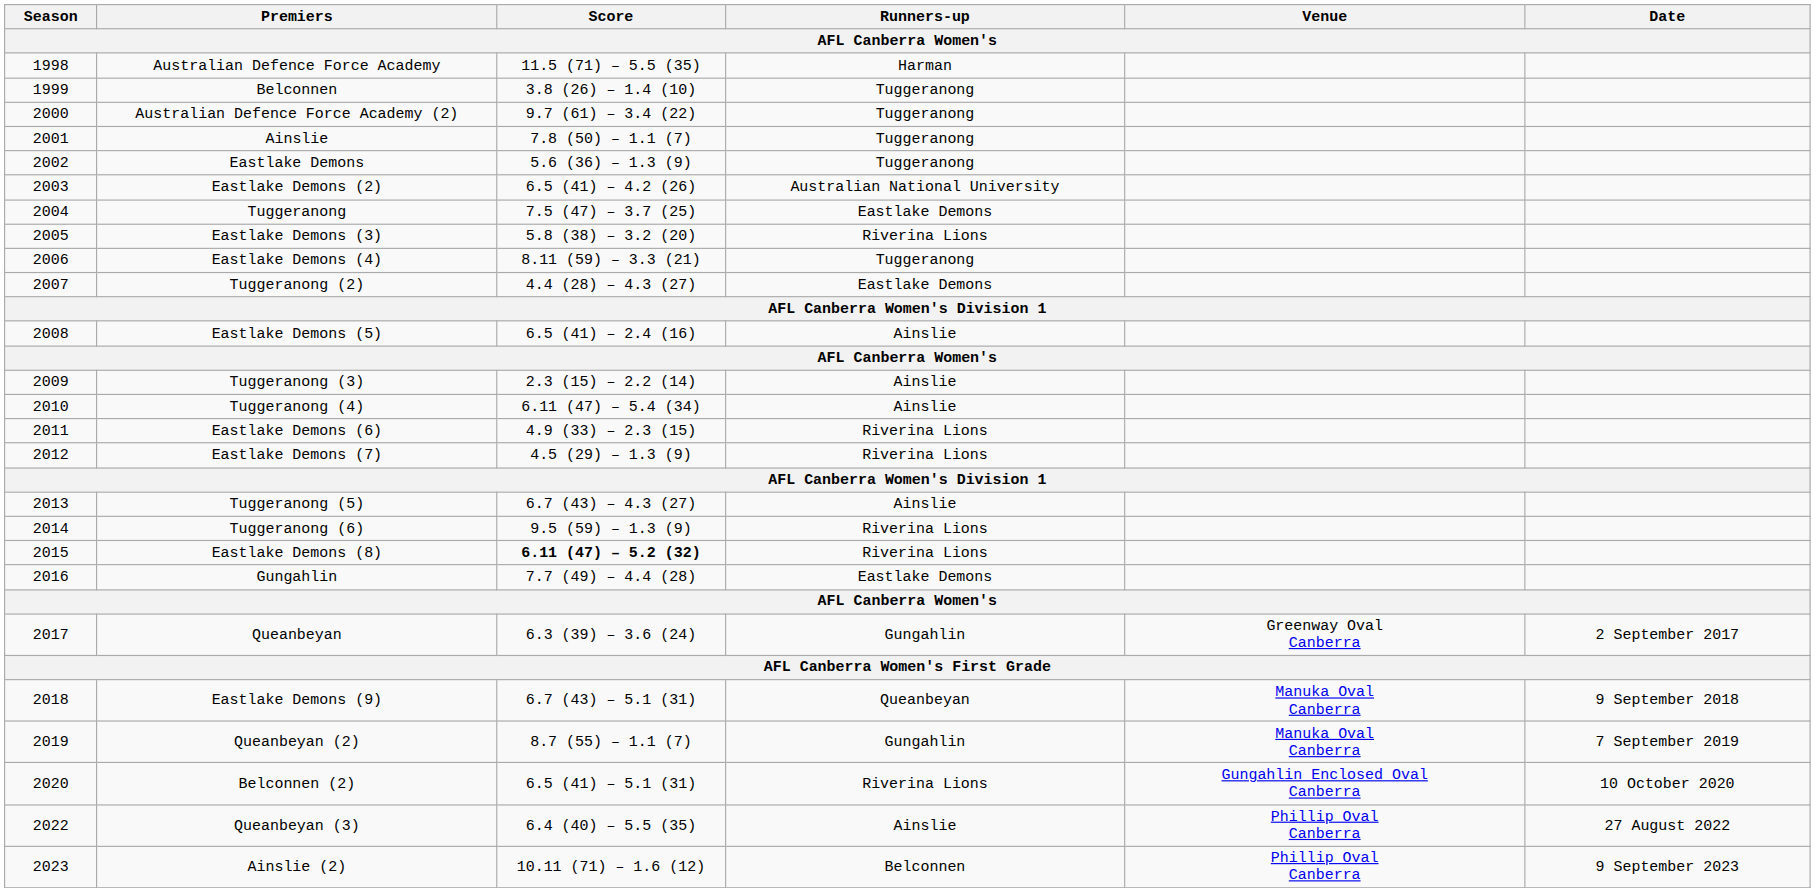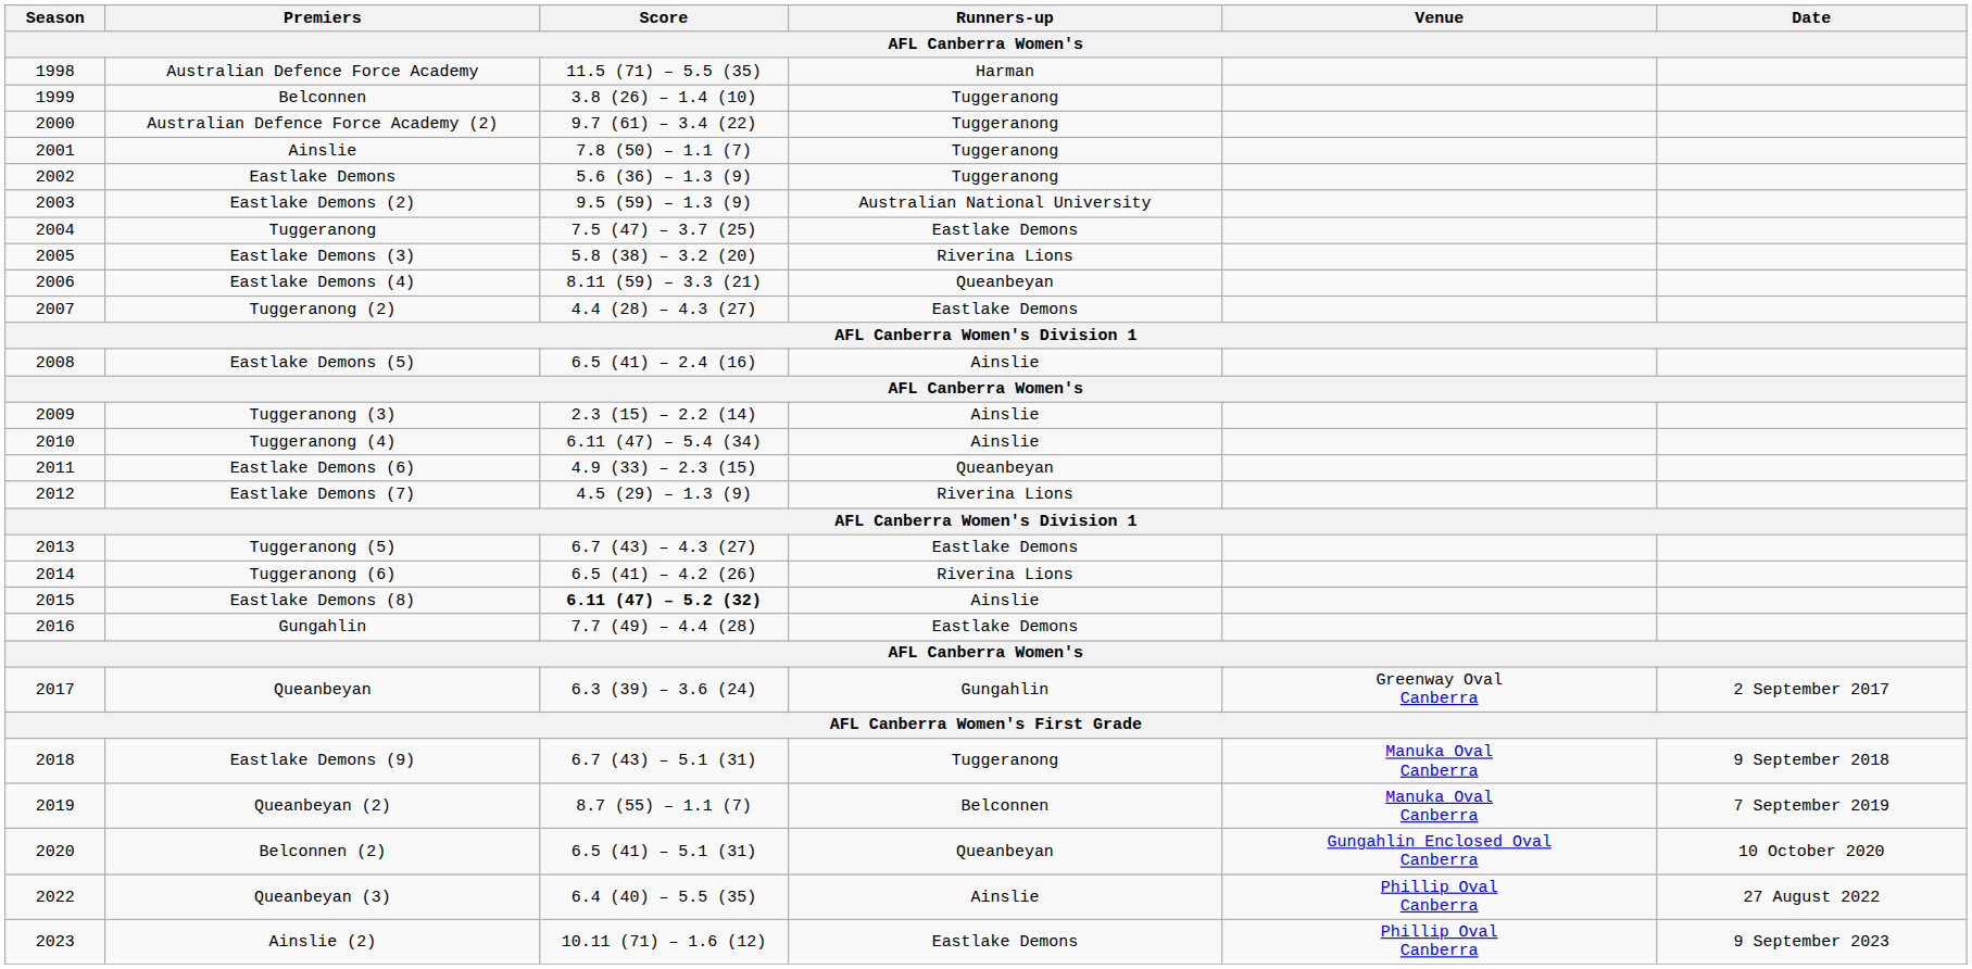 <table class="wikitable sortable" style="text-align:center;">
 <tr>
 <th width="3%">Season</th>
 <th width="14%">Premiers</th>
 <th width="8%">Score</th>
 <th width="14%">Runners-up</th>
 <th width="14%">Venue</th>
 <th width="10%">Date</th>
 </tr>
 <tr>
 <th colspan="6">AFL Canberra Women's</th>
 </tr>
 <tr>
 <td>1998</td>
 <td> Australian Defence Force Academy</td>
 <td>11.5 (71) – 5.5 (35)</td>
 <td> Harman</td>
 <td></td>
 <td></td>
 </tr>
 <tr>
 <td>1999</td>
 <td> Belconnen</td>
 <td>3.8 (26) – 1.4 (10)</td>
 <td> Tuggeranong</td>
 <td></td>
 <td></td>
 </tr>
 <tr>
 <td>2000</td>
 <td> Australian Defence Force Academy (2)</td>
 <td>9.7 (61) – 3.4 (22)</td>
 <td> Tuggeranong</td>
 <td></td>
 <td></td>
 </tr>
 <tr>
 <td>2001</td>
 <td> Ainslie</td>
 <td>7.8 (50) – 1.1 (7)</td>
 <td> Tuggeranong</td>
 <td></td>
 <td></td>
 </tr>
 <tr>
 <td>2002</td>
 <td> Eastlake Demons</td>
 <td>5.6 (36) – 1.3 (9)</td>
 <td> Tuggeranong</td>
 <td></td>
 <td></td>
 </tr>
 <tr>
 <td>2003</td>
 <td> Eastlake Demons (2)</td>
-<td>6.5 (41) – 4.2 (26)</td>
+<td>9.5 (59) – 1.3 (9)</td>
 <td> Australian National University</td>
 <td></td>
 <td></td>
 </tr>
 <tr>
 <td>2004</td>
 <td> Tuggeranong</td>
 <td>7.5 (47) – 3.7 (25)</td>
 <td> Eastlake Demons</td>
 <td></td>
 <td></td>
 </tr>
 <tr>
 <td>2005</td>
 <td> Eastlake Demons (3)</td>
 <td>5.8 (38) – 3.2 (20)</td>
 <td> Riverina Lions</td>
 <td></td>
 <td></td>
 </tr>
 <tr>
 <td>2006</td>
 <td> Eastlake Demons (4)</td>
 <td>8.11 (59) – 3.3 (21)</td>
-<td> Tuggeranong</td>
+<td> Queanbeyan</td>
 <td></td>
 <td></td>
 </tr>
 <tr>
 <td>2007</td>
 <td> Tuggeranong (2)</td>
 <td>4.4 (28) – 4.3 (27)</td>
 <td> Eastlake Demons</td>
 <td></td>
 <td></td>
 </tr>
 <tr>
 <th colspan="6">AFL Canberra Women's Division 1</th>
 </tr>
 <tr>
 <td>2008</td>
 <td> Eastlake Demons (5)</td>
 <td>6.5 (41) – 2.4 (16)</td>
 <td> Ainslie</td>
 <td></td>
 <td></td>
 </tr>
 <tr>
 <th colspan="6">AFL Canberra Women's</th>
 </tr>
 <tr>
 <td>2009</td>
 <td> Tuggeranong (3)</td>
 <td>2.3 (15) – 2.2 (14)</td>
 <td> Ainslie</td>
 <td></td>
 <td></td>
 </tr>
 <tr>
 <td>2010</td>
 <td> Tuggeranong (4)</td>
 <td>6.11 (47) – 5.4 (34)</td>
 <td> Ainslie</td>
 <td></td>
 <td></td>
 </tr>
 <tr>
 <td>2011</td>
 <td> Eastlake Demons (6)</td>
 <td>4.9 (33) – 2.3 (15)</td>
-<td> Riverina Lions</td>
+<td> Queanbeyan</td>
 <td></td>
 <td></td>
 </tr>
 <tr>
 <td>2012</td>
 <td> Eastlake Demons (7)</td>
 <td>4.5 (29) – 1.3 (9)</td>
 <td> Riverina Lions</td>
 <td></td>
 <td></td>
 </tr>
 <tr>
 <th colspan="6">AFL Canberra Women's Division 1</th>
 </tr>
 <tr>
 <td>2013</td>
 <td> Tuggeranong (5)</td>
 <td>6.7 (43) – 4.3 (27)</td>
-<td> Ainslie</td>
+<td> Eastlake Demons</td>
 <td></td>
 <td></td>
 </tr>
 <tr>
 <td>2014</td>
 <td> Tuggeranong (6)</td>
-<td>9.5 (59) – 1.3 (9)</td>
+<td>6.5 (41) – 4.2 (26)</td>
 <td> Riverina Lions</td>
 <td></td>
 <td></td>
 </tr>
 <tr>
 <td>2015</td>
 <td> Eastlake Demons (8)</td>
 <td><strong>6.11 (47) – 5.2 (32)</strong></td>
-<td> Riverina Lions</td>
+<td> Ainslie</td>
 <td></td>
 <td></td>
 </tr>
 <tr>
 <td>2016</td>
 <td> Gungahlin</td>
 <td>7.7 (49) – 4.4 (28)</td>
 <td> Eastlake Demons</td>
 <td></td>
 <td></td>
 </tr>
 <tr>
 <th colspan="6">AFL Canberra Women's</th>
 </tr>
 <tr>
 <td>2017</td>
 <td> Queanbeyan</td>
 <td>6.3 (39) – 3.6 (24)</td>
 <td> Gungahlin</td>
 <td>Greenway Oval<br><a href='#'>Canberra</a></td>
 <td>2 September 2017</td>
 </tr>
 <tr>
 <th colspan="6">AFL Canberra Women's First Grade</th>
 </tr>
 <tr>
 <td>2018</td>
 <td> Eastlake Demons (9)</td>
 <td>6.7 (43) – 5.1 (31)</td>
-<td> Queanbeyan</td>
+<td> Tuggeranong</td>
 <td><a href='#'>Manuka Oval</a><br><a href='#'>Canberra</a></td>
 <td>9 September 2018</td>
 </tr>
 <tr>
 <td>2019</td>
 <td> Queanbeyan (2)</td>
 <td>8.7 (55) – 1.1 (7)</td>
-<td> Gungahlin</td>
+<td> Belconnen</td>
 <td><a href='#'>Manuka Oval</a><br><a href='#'>Canberra</a></td>
 <td>7 September 2019</td>
 </tr>
 <tr>
 <td>2020</td>
 <td> Belconnen (2)</td>
 <td>6.5 (41) – 5.1 (31)</td>
-<td> Riverina Lions</td>
+<td> Queanbeyan</td>
 <td><a href='#'>Gungahlin Enclosed Oval</a><br><a href='#'>Canberra</a></td>
 <td>10 October 2020</td>
 </tr>
 <tr>
 <td>2022</td>
 <td> Queanbeyan (3)</td>
 <td>6.4 (40) – 5.5 (35)</td>
 <td> Ainslie</td>
 <td><a href='#'>Phillip Oval</a><br><a href='#'>Canberra</a></td>
 <td>27 August 2022</td>
 </tr>
 <tr>
 <td>2023</td>
 <td> Ainslie (2)</td>
 <td>10.11 (71) – 1.6 (12)</td>
-<td> Belconnen</td>
+<td> Eastlake Demons</td>
 <td><a href='#'>Phillip Oval</a><br><a href='#'>Canberra</a></td>
 <td>9 September 2023</td>
 </tr>
 </table>
